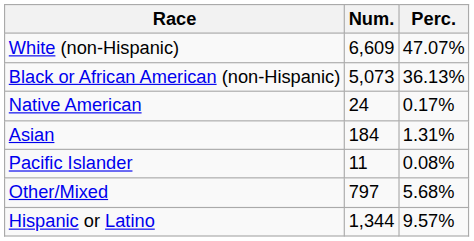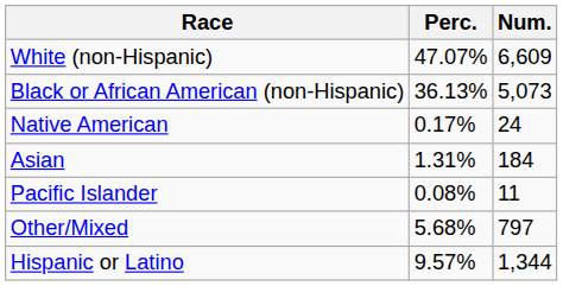 <table class="wikitable">
 <tr>
 <th>Race</th>
+<th>Perc.</th>
 <th>Num.</th>
-<th>Perc.</th>
 </tr>
 <tr>
 <td><a href='#'>White</a> (non-Hispanic)</td>
+<td>47.07%</td>
 <td>6,609</td>
-<td>47.07%</td>
 </tr>
 <tr>
 <td><a href='#'>Black or African American</a> (non-Hispanic)</td>
+<td>36.13%</td>
 <td>5,073</td>
-<td>36.13%</td>
 </tr>
 <tr>
 <td><a href='#'>Native American</a></td>
+<td>0.17%</td>
 <td>24</td>
-<td>0.17%</td>
 </tr>
 <tr>
 <td><a href='#'>Asian</a></td>
+<td>1.31%</td>
 <td>184</td>
-<td>1.31%</td>
 </tr>
 <tr>
 <td><a href='#'>Pacific Islander</a></td>
+<td>0.08%</td>
 <td>11</td>
-<td>0.08%</td>
 </tr>
 <tr>
 <td><a href='#'>Other/Mixed</a></td>
+<td>5.68%</td>
 <td>797</td>
-<td>5.68%</td>
 </tr>
 <tr>
 <td><a href='#'>Hispanic</a> or <a href='#'>Latino</a></td>
+<td>9.57%</td>
 <td>1,344</td>
-<td>9.57%</td>
 </tr>
 </table>
